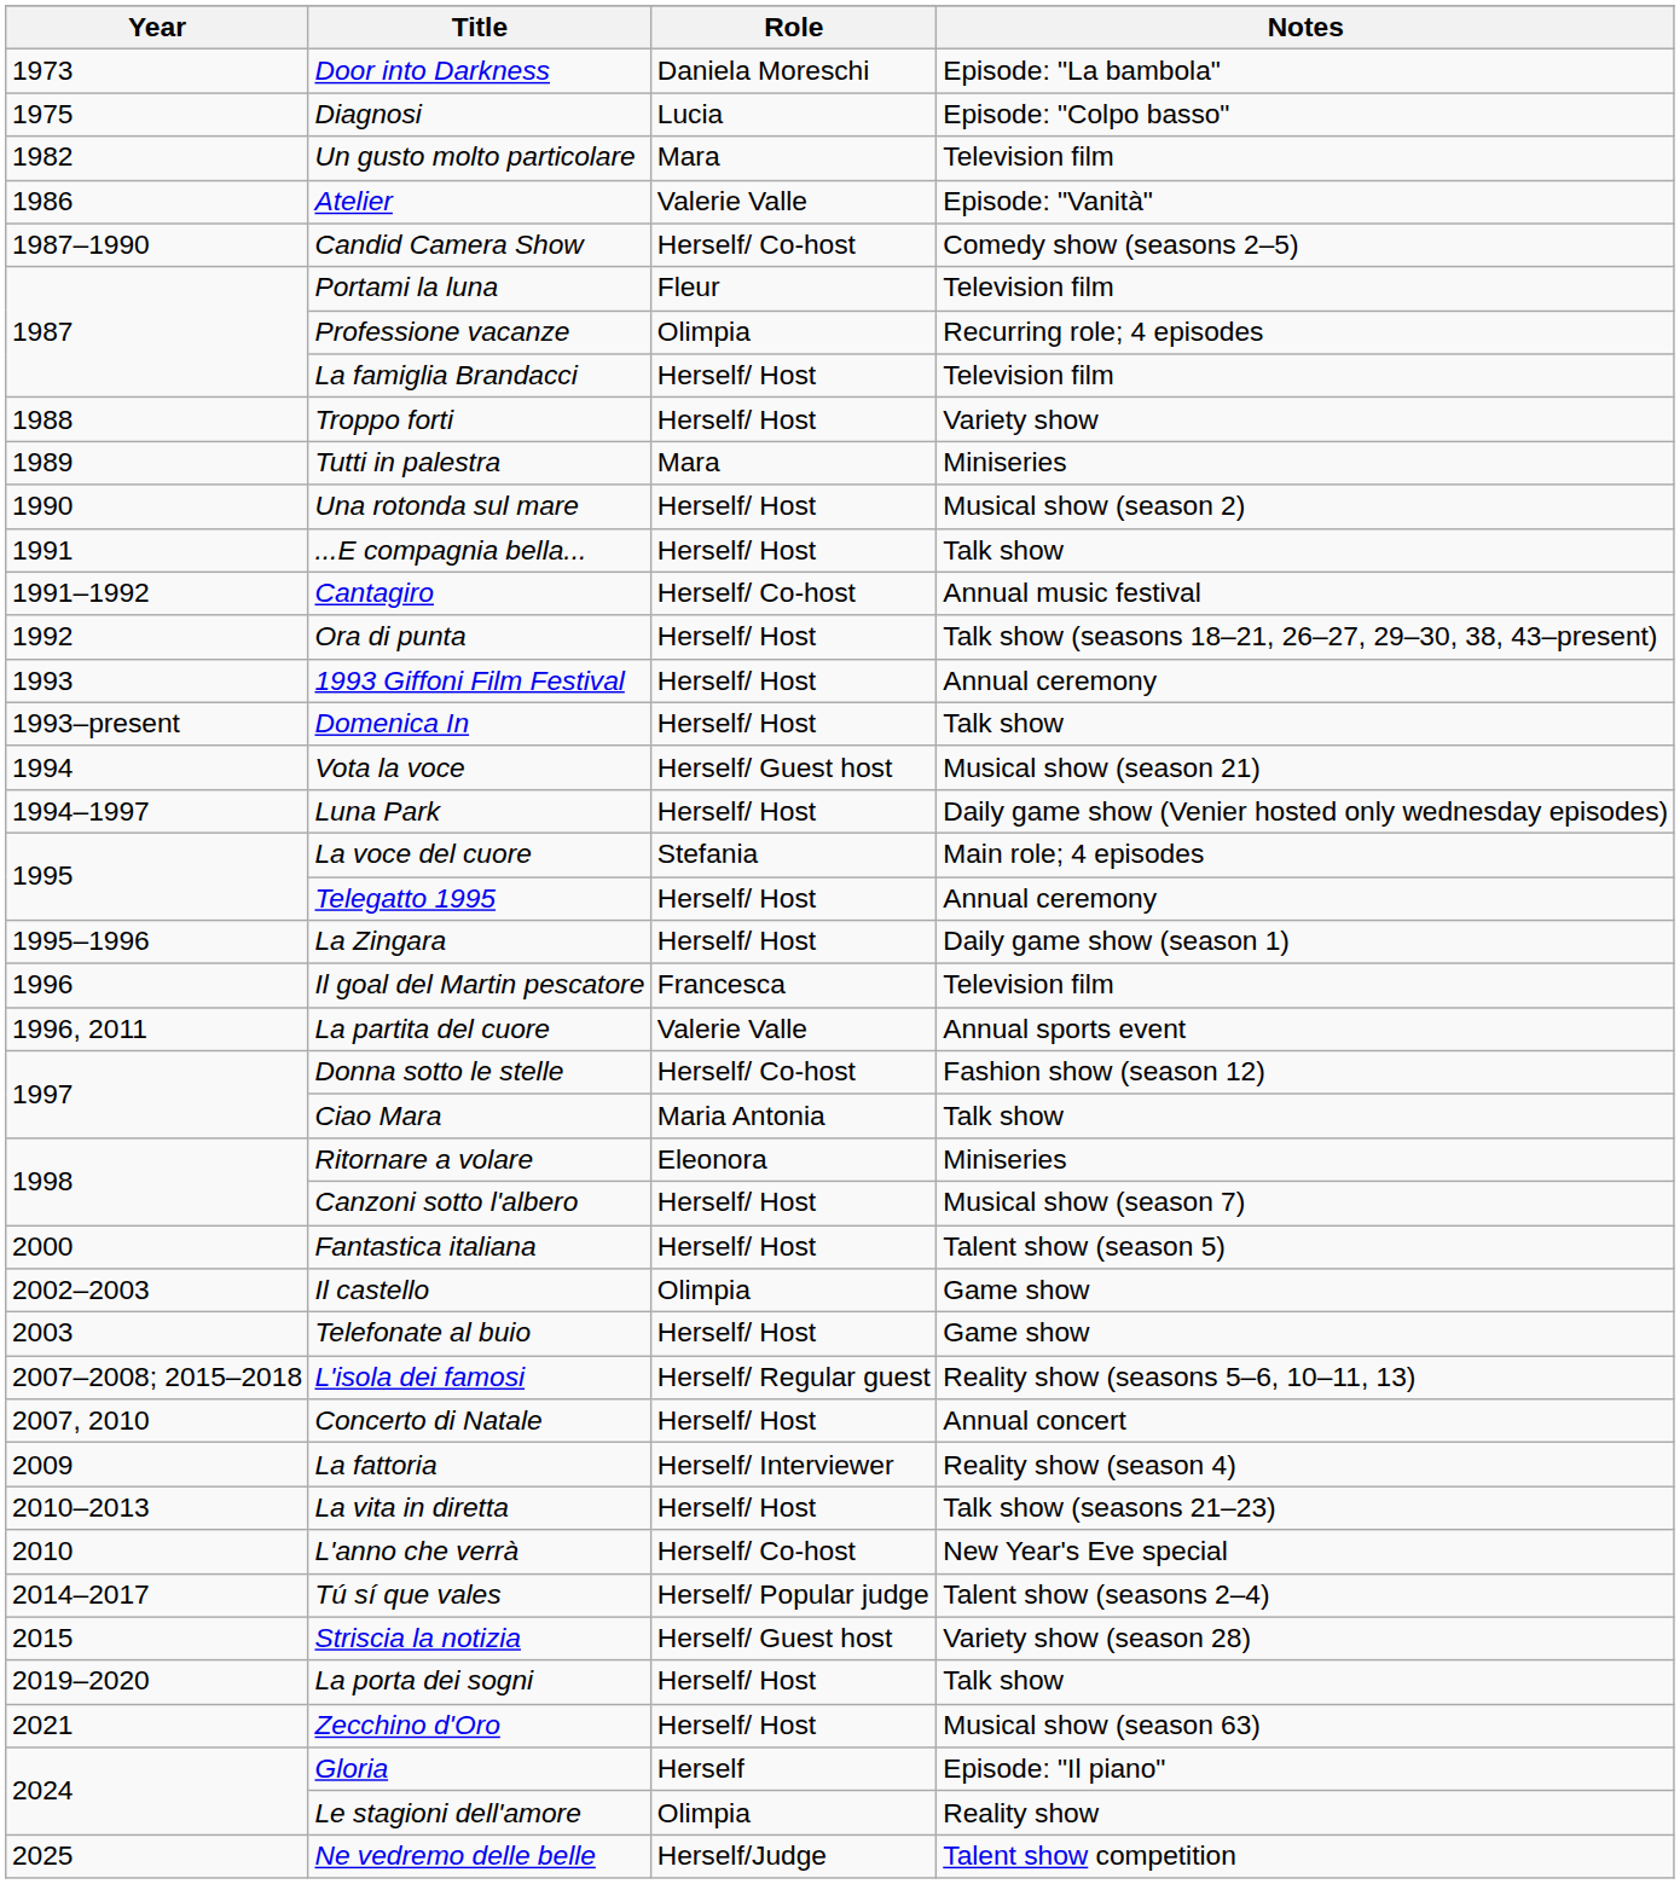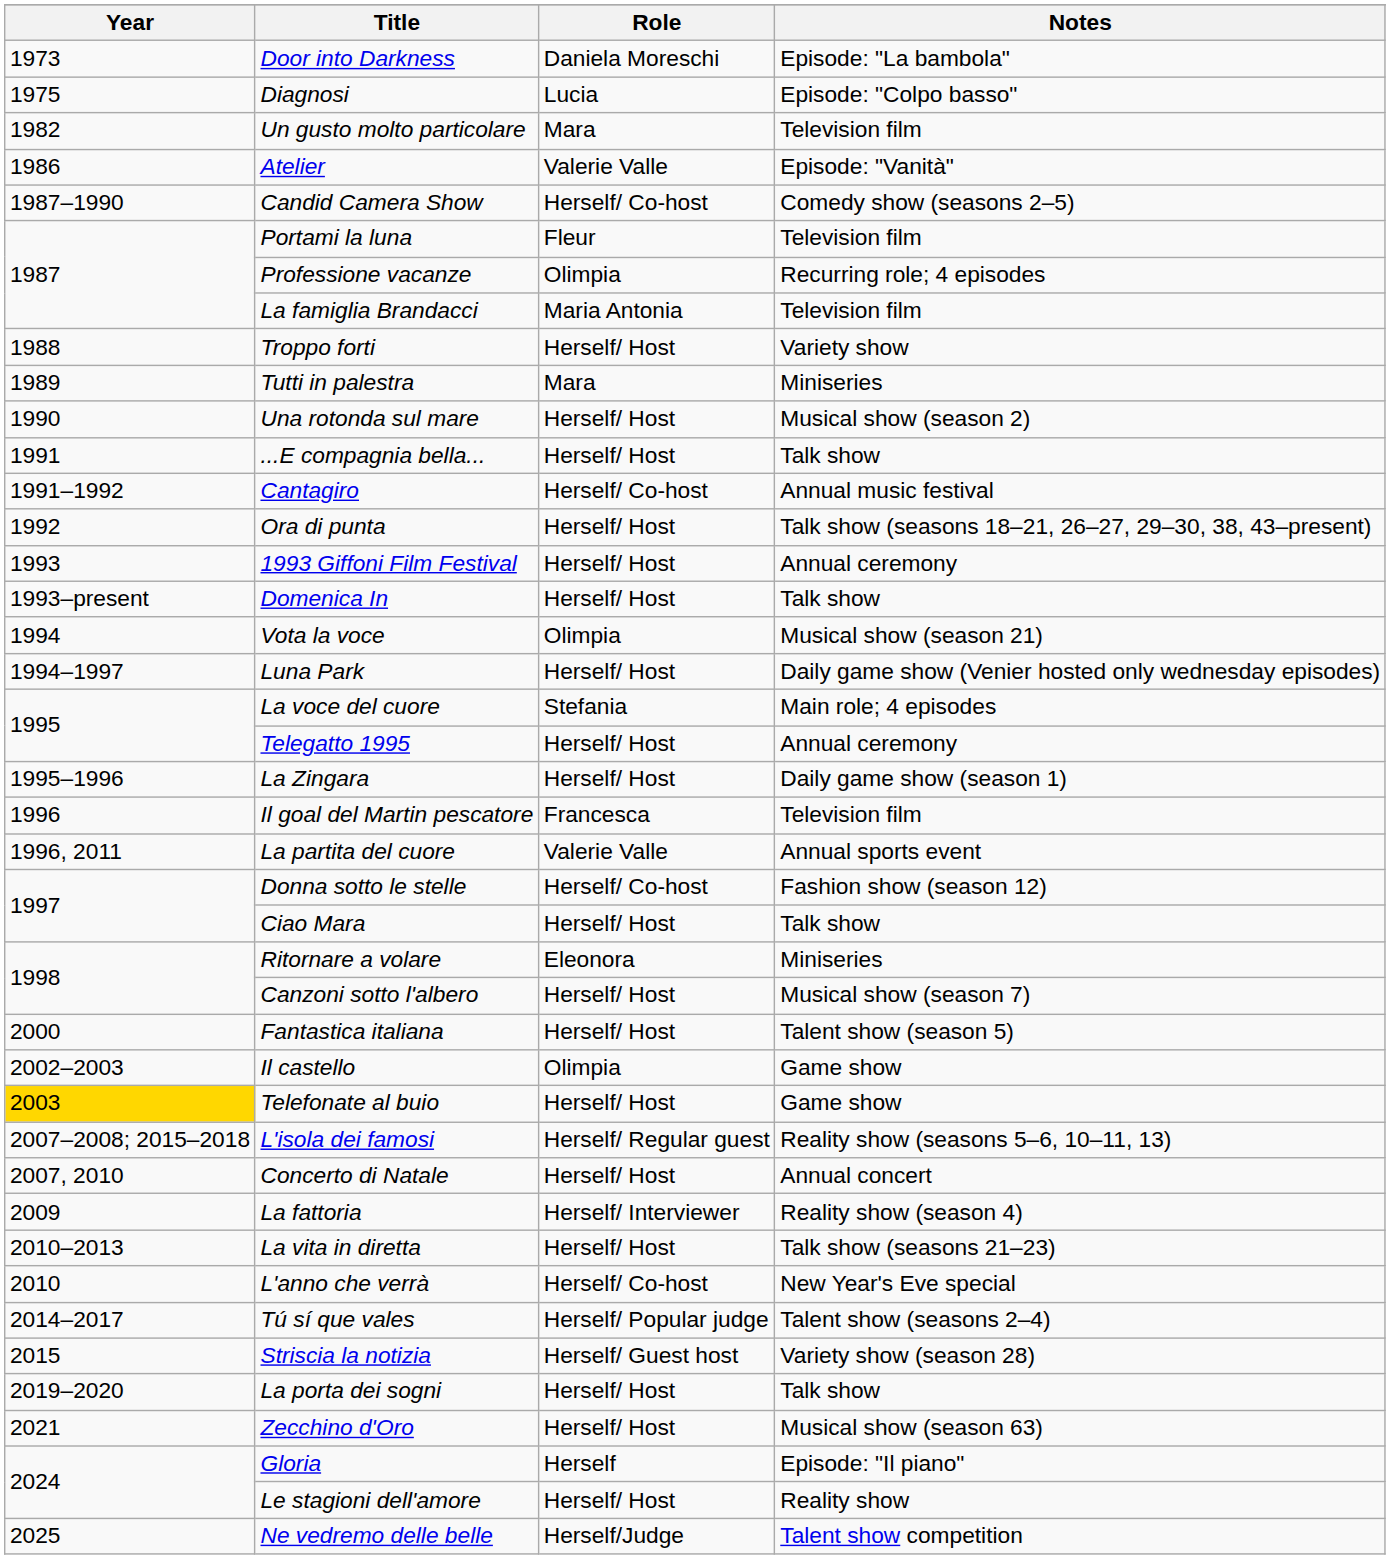 <table class="wikitable">
 <tr>
 </tr>
 <tr>
 <th>Year</th>
 <th>Title</th>
 <th>Role</th>
 <th>Notes</th>
 </tr>
 <tr>
 <td>1973</td>
 <td><em><a href='#'>Door into Darkness</a></em></td>
 <td>Daniela Moreschi</td>
 <td>Episode: "La bambola"</td>
 </tr>
 <tr>
 <td>1975</td>
 <td><em>Diagnosi</em></td>
 <td>Lucia</td>
 <td>Episode: "Colpo basso"</td>
 </tr>
 <tr>
 <td>1982</td>
 <td><em>Un gusto molto particolare</em></td>
 <td>Mara</td>
 <td>Television film</td>
 </tr>
 <tr>
 <td>1986</td>
 <td><em><a href='#'>Atelier</a></em></td>
 <td>Valerie Valle</td>
 <td>Episode: "Vanità"</td>
 </tr>
 <tr>
 <td>1987–1990</td>
 <td><em>Candid Camera Show</em></td>
 <td>Herself/ Co-host</td>
 <td>Comedy show (seasons 2–5)</td>
 </tr>
 <tr>
 <td rowspan="3">1987</td>
 <td><em>Portami la luna</em></td>
 <td>Fleur</td>
 <td>Television film</td>
 </tr>
 <tr>
 <td><em>Professione vacanze</em></td>
 <td>Olimpia</td>
 <td>Recurring role; 4 episodes</td>
 </tr>
 <tr>
 <td><em>La famiglia Brandacci</em></td>
-<td>Herself/ Host</td>
+<td>Maria Antonia</td>
 <td>Television film</td>
 </tr>
 <tr>
 <td>1988</td>
 <td><em>Troppo forti</em></td>
 <td>Herself/ Host</td>
 <td>Variety show</td>
 </tr>
 <tr>
 <td>1989</td>
 <td><em>Tutti in palestra</em></td>
 <td>Mara</td>
 <td>Miniseries</td>
 </tr>
 <tr>
 <td>1990</td>
 <td><em>Una rotonda sul mare</em></td>
 <td>Herself/ Host</td>
 <td>Musical show (season 2)</td>
 </tr>
 <tr>
 <td>1991</td>
 <td><em>...E compagnia bella...</em></td>
 <td>Herself/ Host</td>
 <td>Talk show</td>
 </tr>
 <tr>
 <td>1991–1992</td>
 <td><em><a href='#'>Cantagiro</a></em></td>
 <td>Herself/ Co-host</td>
 <td>Annual music festival</td>
 </tr>
 <tr>
 <td>1992</td>
 <td><em>Ora di punta</em></td>
 <td>Herself/ Host</td>
 <td>Talk show (seasons 18–21, 26–27, 29–30, 38, 43–present)</td>
 </tr>
 <tr>
 <td>1993</td>
 <td><em><a href='#'>1993 Giffoni Film Festival</a></em></td>
 <td>Herself/ Host</td>
 <td>Annual ceremony</td>
 </tr>
 <tr>
 <td>1993–present</td>
 <td><em><a href='#'>Domenica In</a></em></td>
 <td>Herself/ Host</td>
 <td>Talk show</td>
 </tr>
 <tr>
 <td>1994</td>
 <td><em>Vota la voce</em></td>
-<td>Herself/ Guest host</td>
+<td>Olimpia</td>
 <td>Musical show (season 21)</td>
 </tr>
 <tr>
 <td>1994–1997</td>
 <td><em>Luna Park</em></td>
 <td>Herself/ Host</td>
 <td>Daily game show (Venier hosted only wednesday episodes)</td>
 </tr>
 <tr>
 <td rowspan="2">1995</td>
 <td><em>La voce del cuore</em></td>
 <td>Stefania</td>
 <td>Main role; 4 episodes</td>
 </tr>
 <tr>
 <td><em><a href='#'>Telegatto 1995</a></em></td>
 <td>Herself/ Host</td>
 <td>Annual ceremony</td>
 </tr>
 <tr>
 <td>1995–1996</td>
 <td><em>La Zingara</em></td>
 <td>Herself/ Host</td>
 <td>Daily game show (season 1)</td>
 </tr>
 <tr>
 <td>1996</td>
 <td><em>Il goal del Martin pescatore</em></td>
 <td>Francesca</td>
 <td>Television film</td>
 </tr>
 <tr>
 <td>1996, 2011</td>
 <td><em>La partita del cuore</em></td>
 <td>Valerie Valle</td>
 <td>Annual sports event</td>
 </tr>
 <tr>
 <td rowspan="2">1997</td>
 <td><em>Donna sotto le stelle</em></td>
 <td>Herself/ Co-host</td>
 <td>Fashion show (season 12)</td>
 </tr>
 <tr>
 <td><em>Ciao Mara</em></td>
-<td>Maria Antonia</td>
+<td>Herself/ Host</td>
 <td>Talk show</td>
 </tr>
 <tr>
 <td rowspan="2">1998</td>
 <td><em>Ritornare a volare</em></td>
 <td>Eleonora</td>
 <td>Miniseries</td>
 </tr>
 <tr>
 <td><em>Canzoni sotto l'albero</em></td>
 <td>Herself/ Host</td>
 <td>Musical show (season 7)</td>
 </tr>
 <tr>
 <td>2000</td>
 <td><em>Fantastica italiana</em></td>
 <td>Herself/ Host</td>
 <td>Talent show (season 5)</td>
 </tr>
 <tr>
 <td>2002–2003</td>
 <td><em>Il castello</em></td>
 <td>Olimpia</td>
 <td>Game show</td>
 </tr>
 <tr>
-<td>2003</td>
+<td style="background: gold;">2003</td>
 <td><em>Telefonate al buio</em></td>
 <td>Herself/ Host</td>
 <td>Game show</td>
 </tr>
 <tr>
 <td>2007–2008; 2015–2018</td>
 <td><em><a href='#'>L'isola dei famosi</a></em></td>
 <td>Herself/ Regular guest</td>
 <td>Reality show (seasons 5–6, 10–11, 13)</td>
 </tr>
 <tr>
 <td>2007, 2010</td>
 <td><em>Concerto di Natale</em></td>
 <td>Herself/ Host</td>
 <td>Annual concert</td>
 </tr>
 <tr>
 <td>2009</td>
 <td><em>La fattoria</em></td>
 <td>Herself/ Interviewer</td>
 <td>Reality show (season 4)</td>
 </tr>
 <tr>
 <td>2010–2013</td>
 <td><em>La vita in diretta</em></td>
 <td>Herself/ Host</td>
 <td>Talk show (seasons 21–23)</td>
 </tr>
 <tr>
 <td>2010</td>
 <td><em>L'anno che verrà</em></td>
 <td>Herself/ Co-host</td>
 <td>New Year's Eve special</td>
 </tr>
 <tr>
 <td>2014–2017</td>
 <td><em>Tú sí que vales</em></td>
 <td>Herself/ Popular judge</td>
 <td>Talent show (seasons 2–4)</td>
 </tr>
 <tr>
 <td>2015</td>
 <td><em><a href='#'>Striscia la notizia</a></em></td>
 <td>Herself/ Guest host</td>
 <td>Variety show (season 28)</td>
 </tr>
 <tr>
 <td>2019–2020</td>
 <td><em>La porta dei sogni</em></td>
 <td>Herself/ Host</td>
 <td>Talk show</td>
 </tr>
 <tr>
 <td>2021</td>
 <td><em><a href='#'>Zecchino d'Oro</a></em></td>
 <td>Herself/ Host</td>
 <td>Musical show (season 63)</td>
 </tr>
 <tr>
 <td rowspan=2>2024</td>
 <td><em><a href='#'>Gloria</a></em></td>
 <td>Herself</td>
 <td>Episode: "Il piano"</td>
 </tr>
 <tr>
 <td><em>Le stagioni dell'amore</em></td>
-<td>Olimpia</td>
+<td>Herself/ Host</td>
 <td>Reality show</td>
 </tr>
 <tr>
 <td>2025</td>
 <td><em><a href='#'>Ne vedremo delle belle</a></em></td>
 <td>Herself/Judge</td>
 <td><a href='#'>Talent show</a> competition</td>
 </tr>
 </table>
